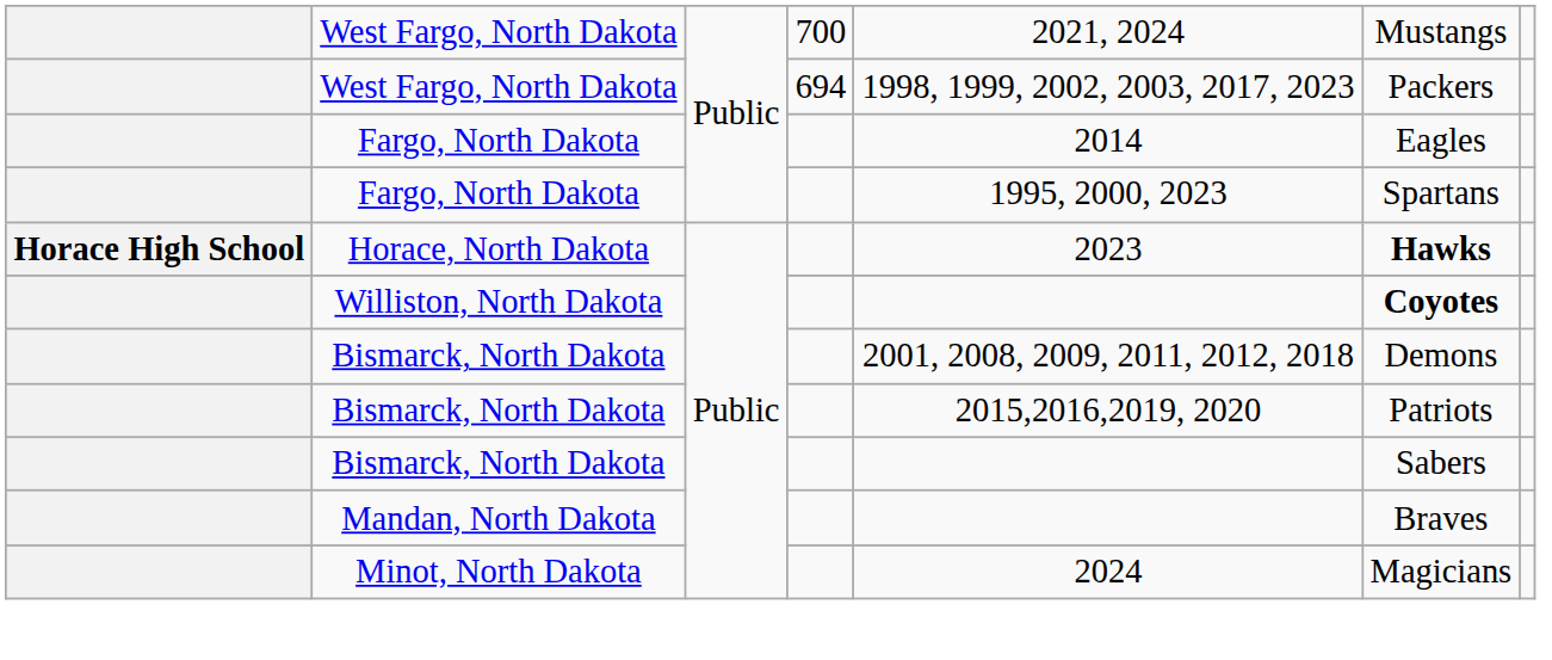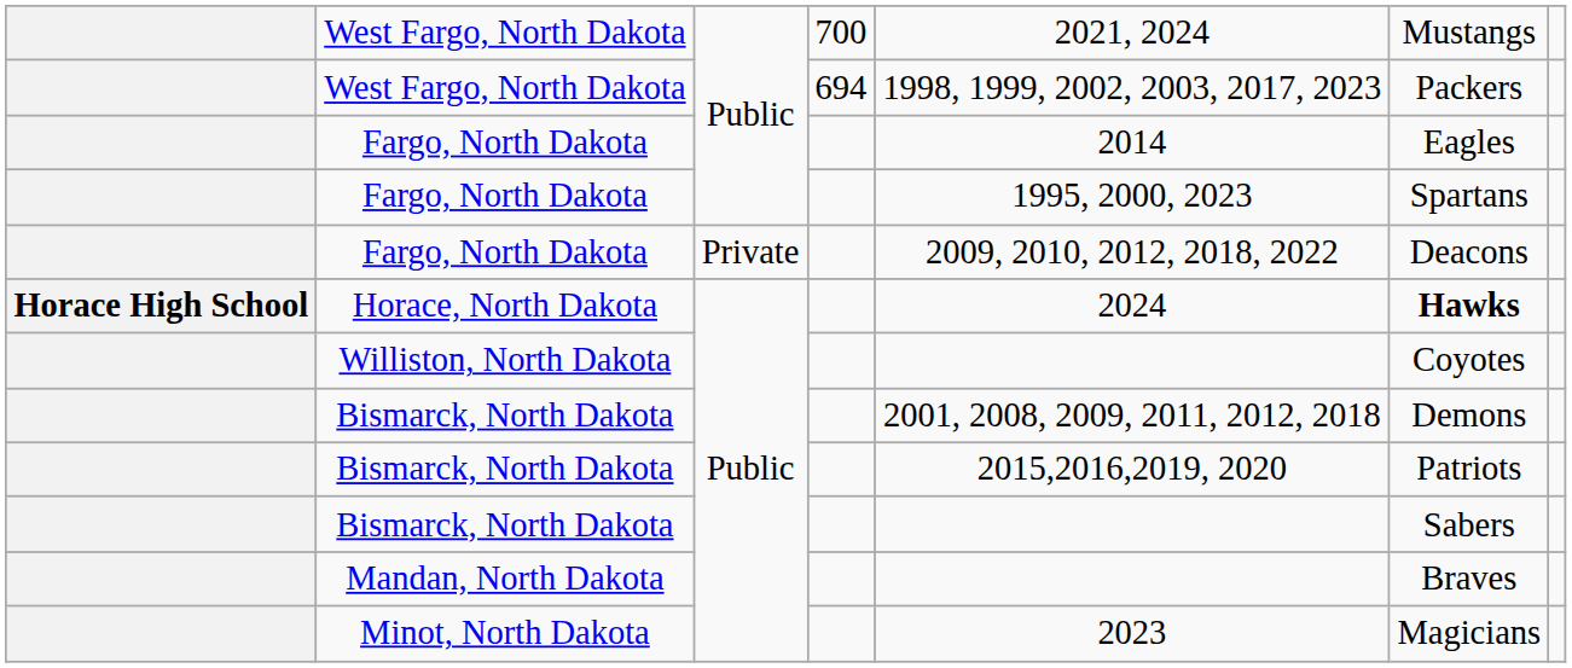 <table class="wikitable sortable" style="text-align: center;">
 <tr>
 <th></th>
 <td><a href='#'>West Fargo, North Dakota</a></td>
 <td rowspan="4">Public</td>
 <td>700</td>
 <td>2021, 2024</td>
 <td>Mustangs</td>
 <td></td>
 </tr>
 <tr>
 <th></th>
 <td><a href='#'>West Fargo, North Dakota</a></td>
 <td>694</td>
 <td>1998, 1999, 2002, 2003, 2017, 2023</td>
 <td>Packers</td>
 <td></td>
 </tr>
 <tr>
 <th></th>
 <td><a href='#'>Fargo, North Dakota</a></td>
 <td></td>
 <td>2014</td>
 <td>Eagles</td>
 <td></td>
 </tr>
 <tr>
 <th></th>
 <td><a href='#'>Fargo, North Dakota</a></td>
 <td></td>
 <td>1995, 2000, 2023</td>
 <td>Spartans</td>
 <td></td>
 </tr>
 <tr>
+<th></th>
+<td><a href='#'>Fargo, North Dakota</a></td>
+<td>Private</td>
+<td></td>
+<td>2009, 2010, 2012, 2018, 2022</td>
+<td>Deacons</td>
+<td></td>
+</tr>
+<tr>
 <th>Horace High School</th>
 <td><a href='#'>Horace, North Dakota</a></td>
 <td rowspan="7">Public</td>
 <td></td>
-<td>2023</td>
+<td>2024</td>
 <td><strong>Hawks</strong></td>
 <td></td>
 </tr>
 <tr>
 <th></th>
 <td><a href='#'>Williston, North Dakota</a></td>
 <td></td>
 <td></td>
-<td><strong>Coyotes</strong></td>
+<td>Coyotes</td>
 <td></td>
 </tr>
 <tr>
 <th></th>
 <td><a href='#'>Bismarck, North Dakota</a></td>
 <td></td>
 <td>2001, 2008, 2009, 2011, 2012, 2018</td>
 <td>Demons</td>
 <td></td>
 </tr>
 <tr>
 <th></th>
 <td><a href='#'>Bismarck, North Dakota</a></td>
 <td></td>
 <td>2015,2016,2019, 2020</td>
 <td>Patriots</td>
 <td></td>
 </tr>
 <tr>
 <th></th>
 <td><a href='#'>Bismarck, North Dakota</a></td>
 <td></td>
 <td></td>
 <td>Sabers</td>
 <td></td>
 </tr>
 <tr>
 <th></th>
 <td><a href='#'>Mandan, North Dakota</a></td>
 <td></td>
 <td></td>
 <td>Braves</td>
 <td></td>
 </tr>
 <tr>
 <th></th>
 <td><a href='#'>Minot, North Dakota</a></td>
 <td></td>
-<td>2024</td>
+<td>2023</td>
 <td>Magicians</td>
 <td></td>
 </tr>
 </table>
